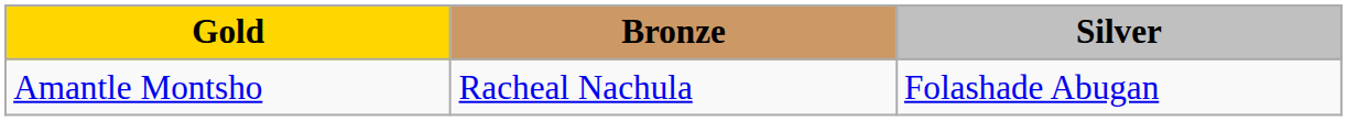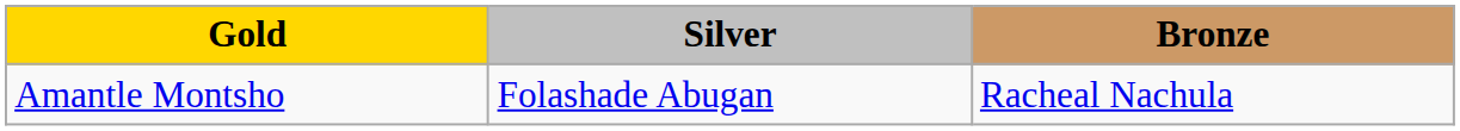 <table class="wikitable" style="text-align:left">
 <tr align="center">
 <td width=200 bgcolor=gold><strong>Gold</strong></td>
+<td width=200 bgcolor=silver><strong>Silver</strong></td>
 <td width=200 bgcolor=CC9966><strong>Bronze</strong></td>
-<td width=200 bgcolor=silver><strong>Silver</strong></td>
 </tr>
 <tr>
 <td><a href='#'>Amantle Montsho</a><br><em></em></td>
+<td><a href='#'>Folashade Abugan</a><br><em></em></td>
 <td><a href='#'>Racheal Nachula</a><br><em></em></td>
-<td><a href='#'>Folashade Abugan</a><br><em></em></td>
 </tr>
 </table>
